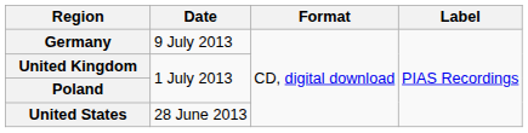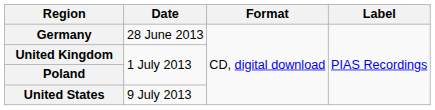 <table class="wikitable plainrowheaders">
 <tr>
 <th scope="col" style="width:9em;">Region</th>
 <th scope="col">Date</th>
 <th scope="col">Format</th>
 <th scope="col">Label</th>
 </tr>
 <tr>
 <th scope="row">Germany</th>
-<td>9 July 2013</td>
+<td>28 June 2013</td>
 <td rowspan="4">CD, <a href='#'>digital download</a></td>
 <td rowspan="4"><a href='#'>PIAS Recordings</a></td>
 </tr>
 <tr>
 <th scope="row">United Kingdom</th>
 <td rowspan="2">1 July 2013</td>
 </tr>
 <tr>
 <th scope="row">Poland</th>
 </tr>
 <tr>
 <th scope="row">United States</th>
-<td>28 June 2013</td>
+<td>9 July 2013</td>
 </tr>
 </table>
